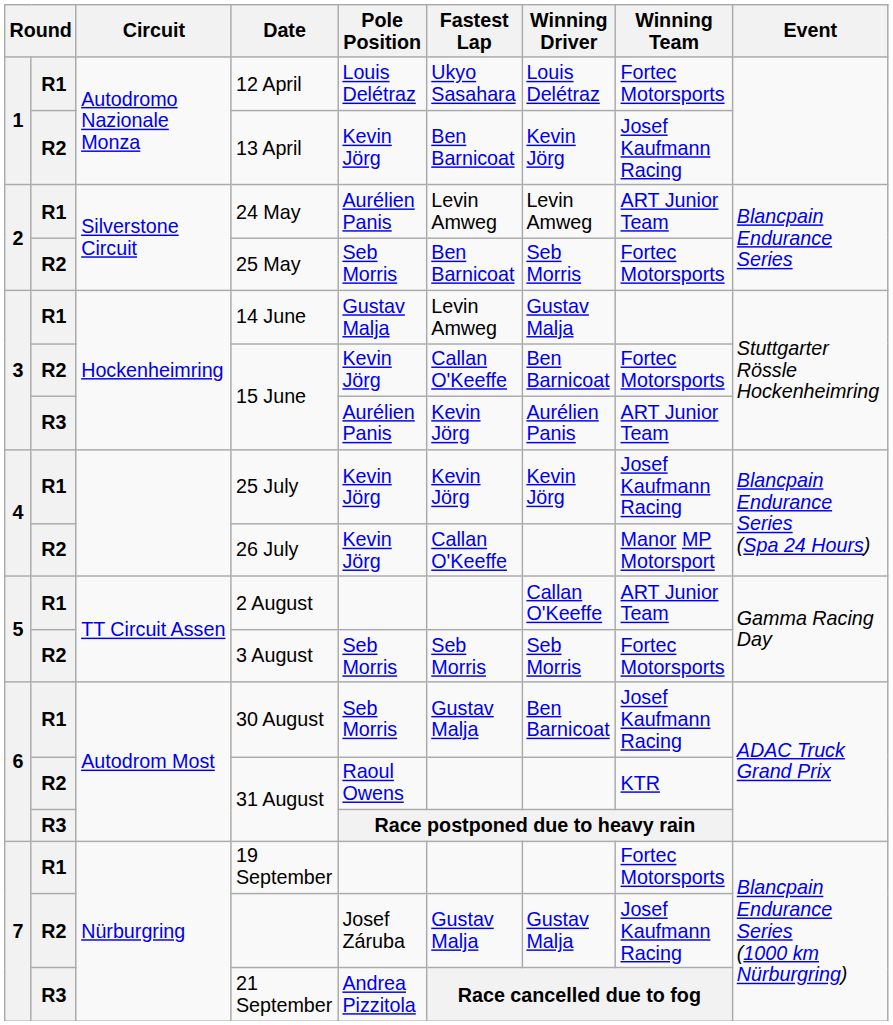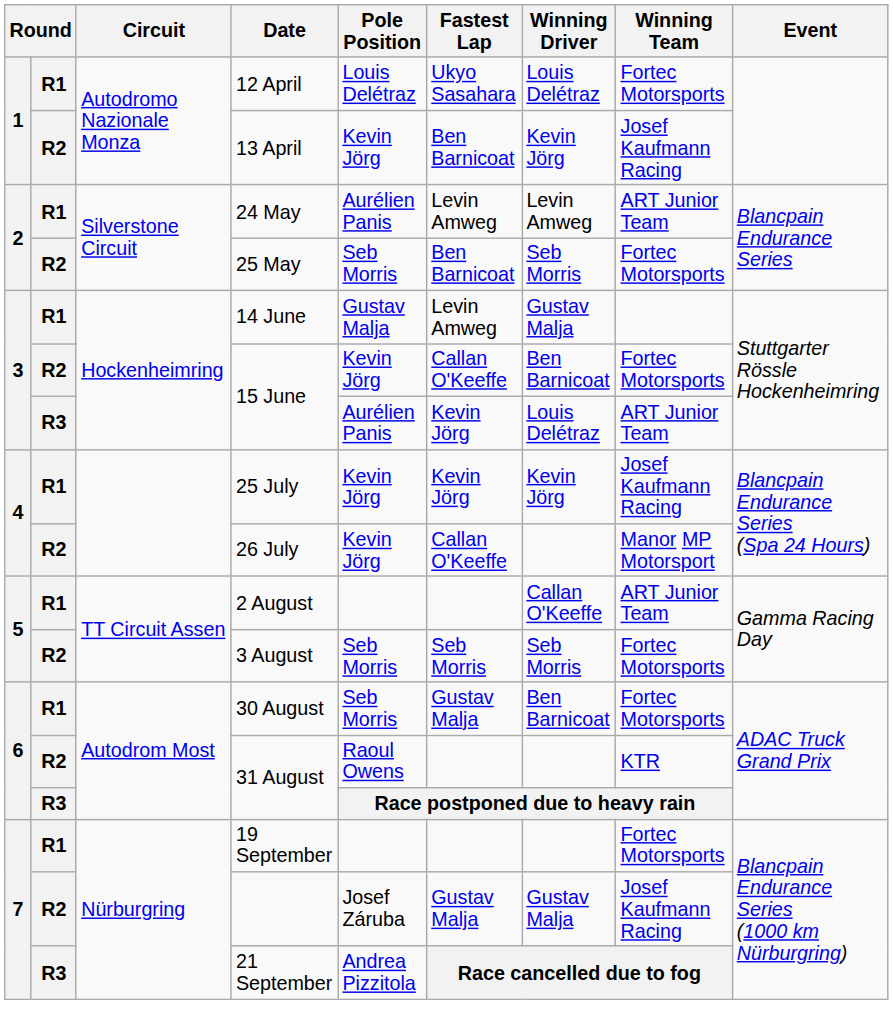 <table class="wikitable" style="font-size: 85%">
 <tr>
 <th colspan=2>Round</th>
 <th>Circuit</th>
 <th>Date</th>
 <th>Pole Position</th>
 <th>Fastest Lap</th>
 <th>Winning Driver</th>
 <th>Winning Team</th>
 <th>Event</th>
 </tr>
 <tr>
 <th rowspan=2>1</th>
 <th>R1</th>
 <td rowspan=2> <a href='#'>Autodromo Nazionale Monza</a></td>
 <td>12 April</td>
 <td> <a href='#'>Louis Delétraz</a></td>
 <td> <a href='#'>Ukyo Sasahara</a></td>
 <td> <a href='#'>Louis Delétraz</a></td>
 <td> <a href='#'>Fortec Motorsports</a></td>
 <td rowspan=2></td>
 </tr>
 <tr>
 <th>R2</th>
 <td>13 April</td>
 <td> <a href='#'>Kevin Jörg</a></td>
 <td> <a href='#'>Ben Barnicoat</a></td>
 <td> <a href='#'>Kevin Jörg</a></td>
 <td> <a href='#'>Josef Kaufmann Racing</a></td>
 </tr>
 <tr>
 <th rowspan=2>2</th>
 <th>R1</th>
 <td rowspan=2> <a href='#'>Silverstone Circuit</a></td>
 <td>24 May</td>
 <td> <a href='#'>Aurélien Panis</a></td>
 <td> Levin Amweg</td>
 <td> Levin Amweg</td>
 <td> <a href='#'>ART Junior Team</a></td>
 <td rowspan=2><em><a href='#'>Blancpain Endurance Series</a></em></td>
 </tr>
 <tr>
 <th>R2</th>
 <td>25 May</td>
 <td> <a href='#'>Seb Morris</a></td>
 <td> <a href='#'>Ben Barnicoat</a></td>
 <td> <a href='#'>Seb Morris</a></td>
 <td> <a href='#'>Fortec Motorsports</a></td>
 </tr>
 <tr>
 <th rowspan=3>3</th>
 <th>R1</th>
 <td rowspan=3> <a href='#'>Hockenheimring</a></td>
 <td>14 June</td>
 <td> <a href='#'>Gustav Malja</a></td>
 <td> Levin Amweg</td>
 <td> <a href='#'>Gustav Malja</a></td>
 <td></td>
 <td rowspan=3><em>Stuttgarter Rössle Hockenheimring</em></td>
 </tr>
 <tr>
 <th>R2</th>
 <td rowspan=2>15 June</td>
 <td> <a href='#'>Kevin Jörg</a></td>
 <td> <a href='#'>Callan O'Keeffe</a></td>
 <td> <a href='#'>Ben Barnicoat</a></td>
 <td> <a href='#'>Fortec Motorsports</a></td>
 </tr>
 <tr>
 <th>R3</th>
 <td> <a href='#'>Aurélien Panis</a></td>
 <td> <a href='#'>Kevin Jörg</a></td>
-<td> <a href='#'>Aurélien Panis</a></td>
+<td> <a href='#'>Louis Delétraz</a></td>
 <td> <a href='#'>ART Junior Team</a></td>
 </tr>
 <tr>
 <th rowspan=2>4</th>
 <th>R1</th>
 <td rowspan=2></td>
 <td>25 July</td>
 <td> <a href='#'>Kevin Jörg</a></td>
 <td> <a href='#'>Kevin Jörg</a></td>
 <td> <a href='#'>Kevin Jörg</a></td>
 <td> <a href='#'>Josef Kaufmann Racing</a></td>
 <td rowspan=2><em><a href='#'>Blancpain Endurance Series</a><br>(<a href='#'>Spa 24 Hours</a>)</em></td>
 </tr>
 <tr>
 <th>R2</th>
 <td>26 July</td>
 <td> <a href='#'>Kevin Jörg</a></td>
 <td> <a href='#'>Callan O'Keeffe</a></td>
 <td></td>
 <td> <a href='#'>Manor</a> <a href='#'>MP Motorsport</a></td>
 </tr>
 <tr>
 <th rowspan=2>5</th>
 <th>R1</th>
 <td rowspan=2> <a href='#'>TT Circuit Assen</a></td>
 <td>2 August</td>
 <td></td>
 <td></td>
 <td> <a href='#'>Callan O'Keeffe</a></td>
 <td> <a href='#'>ART Junior Team</a></td>
 <td rowspan=2><em>Gamma Racing Day</em></td>
 </tr>
 <tr>
 <th>R2</th>
 <td>3 August</td>
 <td> <a href='#'>Seb Morris</a></td>
 <td> <a href='#'>Seb Morris</a></td>
 <td> <a href='#'>Seb Morris</a></td>
 <td> <a href='#'>Fortec Motorsports</a></td>
 </tr>
 <tr>
 <th rowspan=3>6</th>
 <th>R1</th>
 <td rowspan=3> <a href='#'>Autodrom Most</a></td>
 <td>30  August</td>
 <td> <a href='#'>Seb Morris</a></td>
 <td> <a href='#'>Gustav Malja</a></td>
 <td> <a href='#'>Ben Barnicoat</a></td>
-<td> <a href='#'>Josef Kaufmann Racing</a></td>
+<td> <a href='#'>Fortec Motorsports</a></td>
 <td rowspan=3><em><a href='#'>ADAC Truck Grand Prix</a></em></td>
 </tr>
 <tr>
 <th>R2</th>
 <td rowspan=2>31  August</td>
 <td> <a href='#'>Raoul Owens</a></td>
 <td></td>
 <td></td>
 <td> <a href='#'>KTR</a></td>
 </tr>
 <tr>
 <th>R3</th>
 <th colspan=4>Race postponed due to heavy rain</th>
 </tr>
 <tr>
 <th rowspan=3>7</th>
 <th>R1</th>
 <td rowspan=3> <a href='#'>Nürburgring</a></td>
 <td>19 September</td>
 <td></td>
 <td></td>
 <td></td>
 <td> <a href='#'>Fortec Motorsports</a></td>
 <td rowspan=3><em><a href='#'>Blancpain Endurance Series</a><br>(<a href='#'>1000 km Nürburgring</a>)</em></td>
 </tr>
 <tr>
 <th>R2</th>
 <td></td>
 <td> Josef Záruba</td>
 <td> <a href='#'>Gustav Malja</a></td>
 <td> <a href='#'>Gustav Malja</a></td>
 <td> <a href='#'>Josef Kaufmann Racing</a></td>
 </tr>
 <tr>
 <th>R3</th>
 <td>21 September</td>
 <td> <a href='#'>Andrea Pizzitola</a></td>
 <th colspan=3>Race cancelled due to fog</th>
 </tr>
 </table>
